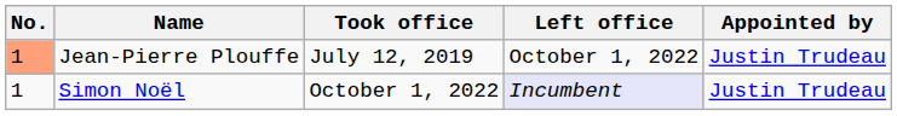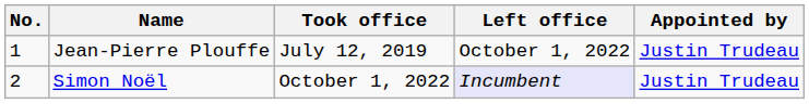 <table class="wikitable">
 <tr>
 <th>No.</th>
 <th>Name</th>
 <th>Took office</th>
 <th>Left office</th>
 <th>Appointed by</th>
 </tr>
 <tr>
-<td style="background: lightsalmon;">1</td>
+<td>1</td>
 <td>Jean-Pierre Plouffe</td>
 <td>July 12, 2019</td>
 <td>October 1, 2022</td>
 <td><a href='#'>Justin Trudeau</a></td>
 </tr>
 <tr>
-<td>1</td>
+<td>2</td>
 <td><a href='#'>Simon Noël</a></td>
 <td>October 1, 2022</td>
 <td style="background: lavender;"><em>Incumbent</em></td>
 <td><a href='#'>Justin Trudeau</a></td>
 </tr>
 </table>
